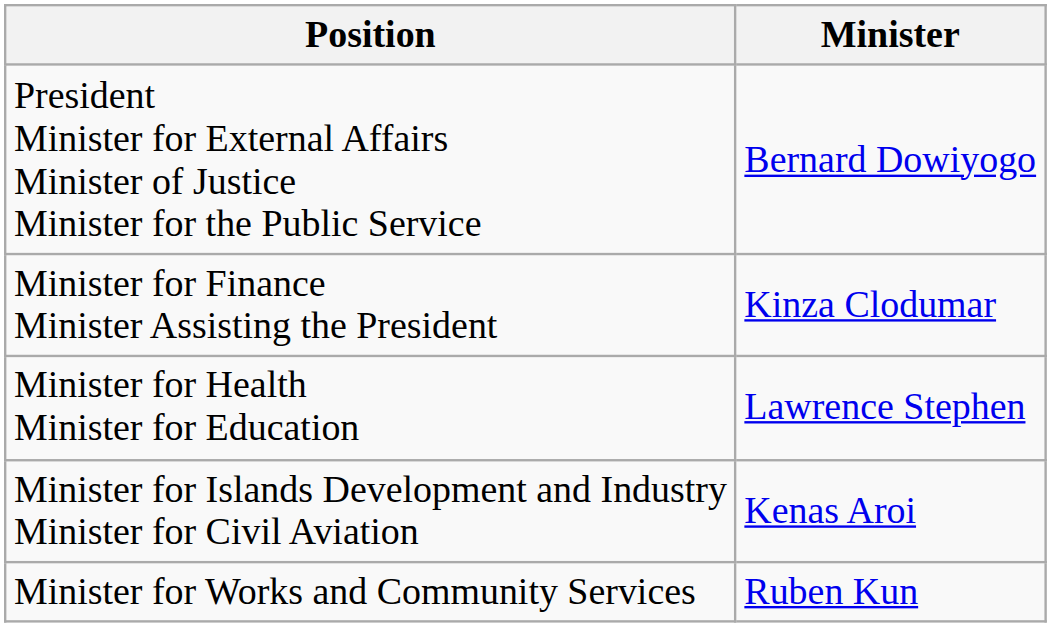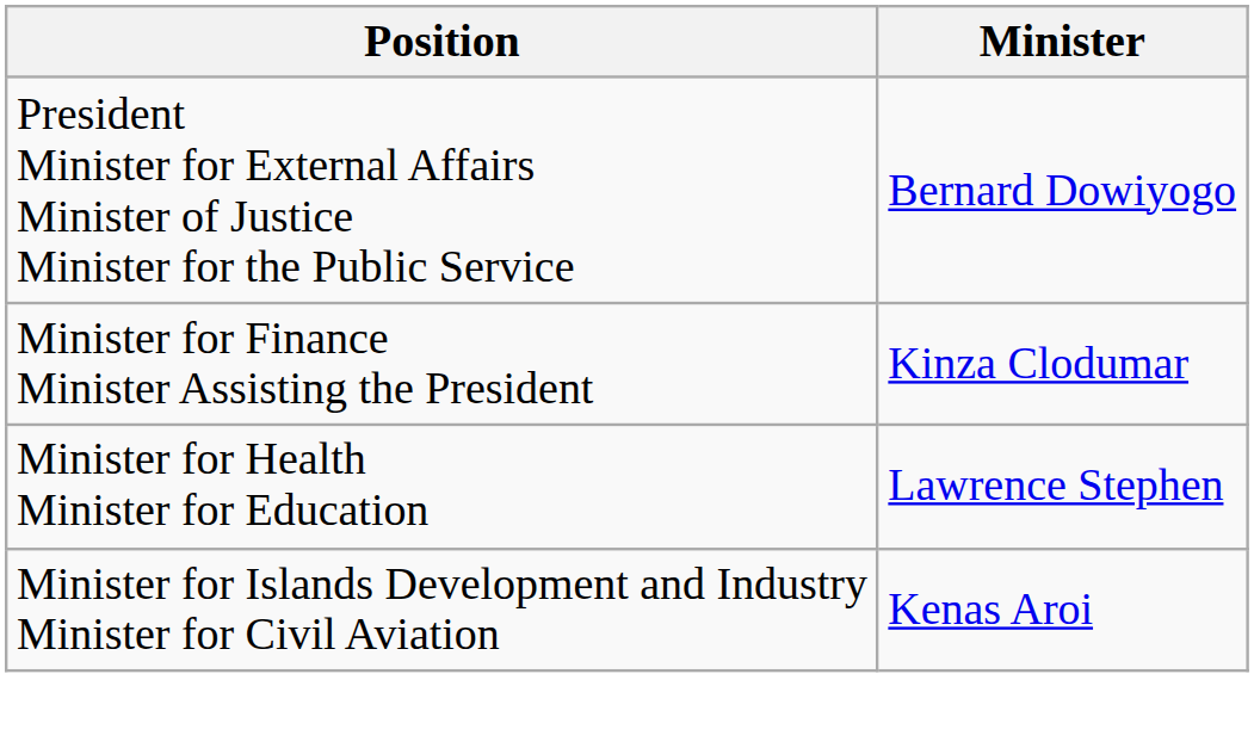 <table class=wikitable>
 <tr>
 <th>Position</th>
 <th>Minister</th>
 </tr>
 <tr>
 <td>President<br>Minister for External Affairs<br>Minister of Justice<br>Minister for the Public Service</td>
 <td><a href='#'>Bernard Dowiyogo</a></td>
 </tr>
 <tr>
 <td>Minister for Finance<br>Minister Assisting the President</td>
 <td><a href='#'>Kinza Clodumar</a></td>
 </tr>
 <tr>
 <td>Minister for Health<br>Minister for Education</td>
 <td><a href='#'>Lawrence Stephen</a></td>
 </tr>
 <tr>
 <td>Minister for Islands Development and Industry<br>Minister for Civil Aviation</td>
 <td><a href='#'>Kenas Aroi</a></td>
 </tr>
-<tr>
-<td>Minister for Works and Community Services</td>
-<td><a href='#'>Ruben Kun</a></td>
-</tr>
 </table>
